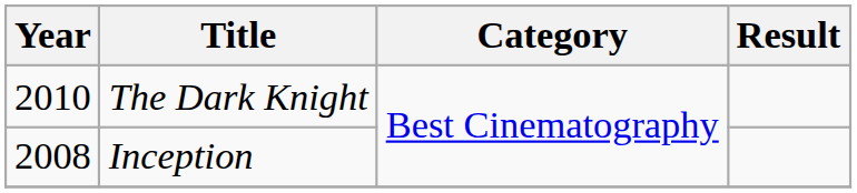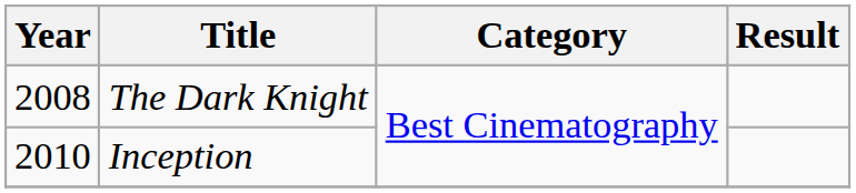 <table class="wikitable">
 <tr>
 <th>Year</th>
 <th>Title</th>
 <th>Category</th>
 <th>Result</th>
 </tr>
 <tr>
-<td>2010</td>
+<td>2008</td>
 <td><em>The Dark Knight</em></td>
 <td rowspan=2><a href='#'>Best Cinematography</a></td>
 <td></td>
 </tr>
 <tr>
-<td>2008</td>
+<td>2010</td>
 <td><em>Inception</em></td>
 <td></td>
 </tr>
 <tr>
 </tr>
 </table>
